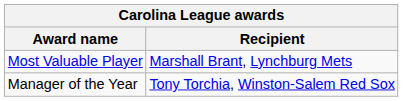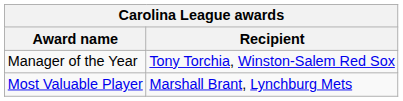 <table class="wikitable">
 <tr>
 <th colspan="2">Carolina League awards</th>
 </tr>
 <tr>
 <th>Award name</th>
 <th>Recipient</th>
 </tr>
 <tr>
+<td>Manager of the Year</td>
+<td><a href='#'>Tony Torchia</a>, <a href='#'>Winston-Salem Red Sox</a></td>
+</tr>
+<tr>
 <td><a href='#'>Most Valuable Player</a></td>
 <td><a href='#'>Marshall Brant</a>, <a href='#'>Lynchburg Mets</a></td>
 </tr>
-<tr>
-<td>Manager of the Year</td>
-<td><a href='#'>Tony Torchia</a>, <a href='#'>Winston-Salem Red Sox</a></td>
-</tr>
 </table>
